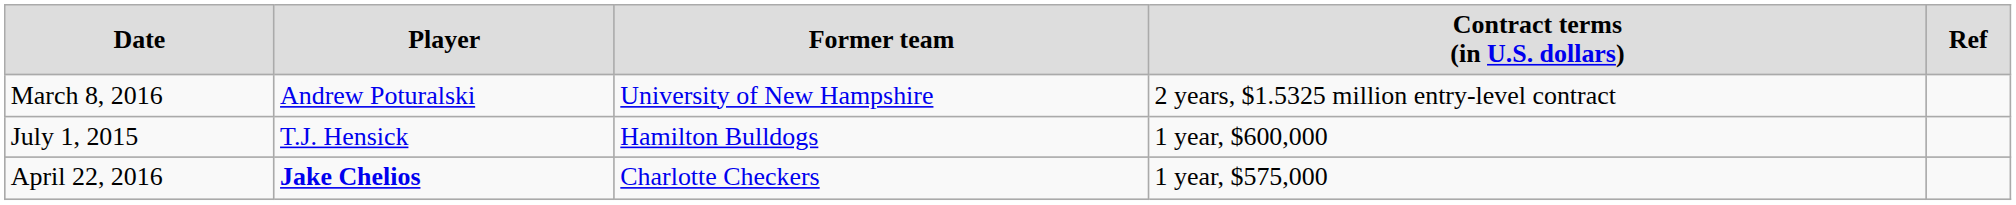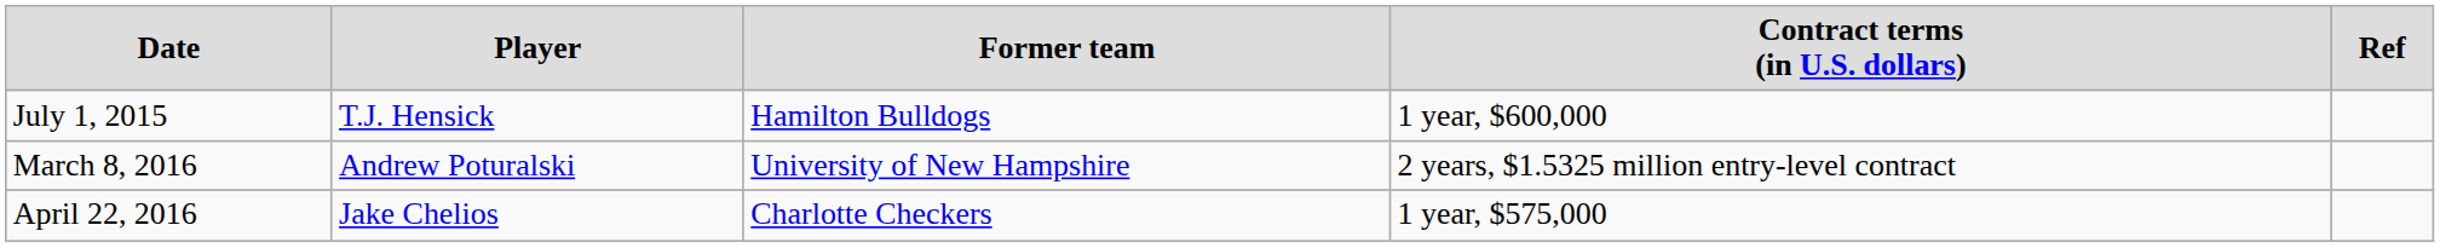 <table class="wikitable" width=98%>
 <tr align="center" bgcolor="#dddddd">
 <td><strong>Date</strong></td>
 <td><strong>Player</strong></td>
 <td><strong>Former team</strong></td>
 <td><strong>Contract terms</strong><br><strong>(in <a href='#'>U.S. dollars</a>)</strong></td>
 <td><strong>Ref</strong></td>
 </tr>
 <tr>
+<td>July 1, 2015</td>
+<td><a href='#'>T.J. Hensick</a></td>
+<td><a href='#'>Hamilton Bulldogs</a></td>
+<td>1 year, $600,000</td>
+<td></td>
+</tr>
+<tr>
 <td>March 8, 2016</td>
 <td><a href='#'>Andrew Poturalski</a></td>
 <td><a href='#'>University of New Hampshire</a></td>
 <td>2 years, $1.5325 million entry-level contract</td>
 <td></td>
 </tr>
 <tr>
-<td>July 1, 2015</td>
-<td><a href='#'>T.J. Hensick</a></td>
-<td><a href='#'>Hamilton Bulldogs</a></td>
-<td>1 year, $600,000</td>
-<td></td>
-</tr>
-<tr>
 <td>April 22, 2016</td>
-<td><strong><a href='#'>Jake Chelios</a></strong></td>
+<td><a href='#'>Jake Chelios</a></td>
 <td><a href='#'>Charlotte Checkers</a></td>
 <td>1 year, $575,000</td>
 <td></td>
 </tr>
 </table>
